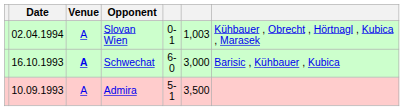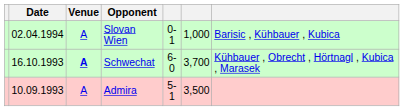 <table class="wikitable" Style="text-align: center">
 <tr>
 <th></th>
 <th>Date</th>
 <th>Venue</th>
 <th>Opponent</th>
 <th></th>
 <th></th>
 <th></th>
 </tr>
 <tr style="background:#cfc">
 <td></td>
 <td>02.04.1994</td>
 <td><a href='#'>A</a></td>
 <td align="left"><a href='#'>Slovan Wien</a></td>
 <td>0-1</td>
-<td align="right">1,003</td>
-<td align="left"><a href='#'>Kühbauer</a> , <a href='#'>Obrecht</a> , <a href='#'>Hörtnagl</a>  , <a href='#'>Kubica</a> , <a href='#'>Marasek</a> </td>
+<td align="right">1,000</td>
+<td align="left"><a href='#'>Barisic</a>  , <a href='#'>Kühbauer</a>  , <a href='#'>Kubica</a> </td>
 </tr>
 <tr style="background:#cfc">
 <td></td>
 <td>16.10.1993</td>
 <td><strong><a href='#'>A</a></strong></td>
 <td align="left"><a href='#'>Schwechat</a></td>
 <td>6-0</td>
-<td align="right">3,000</td>
-<td align="left"><a href='#'>Barisic</a>  , <a href='#'>Kühbauer</a>  , <a href='#'>Kubica</a> </td>
+<td align="right">3,700</td>
+<td align="left"><a href='#'>Kühbauer</a> , <a href='#'>Obrecht</a> , <a href='#'>Hörtnagl</a>  , <a href='#'>Kubica</a> , <a href='#'>Marasek</a> </td>
 </tr>
 <tr style="background:#fcc">
 <td></td>
 <td>10.09.1993</td>
 <td><a href='#'>A</a></td>
 <td align="left"><a href='#'>Admira</a></td>
 <td>5-1</td>
 <td align="right">3,500</td>
 <td align="left"></td>
 </tr>
 </table>
